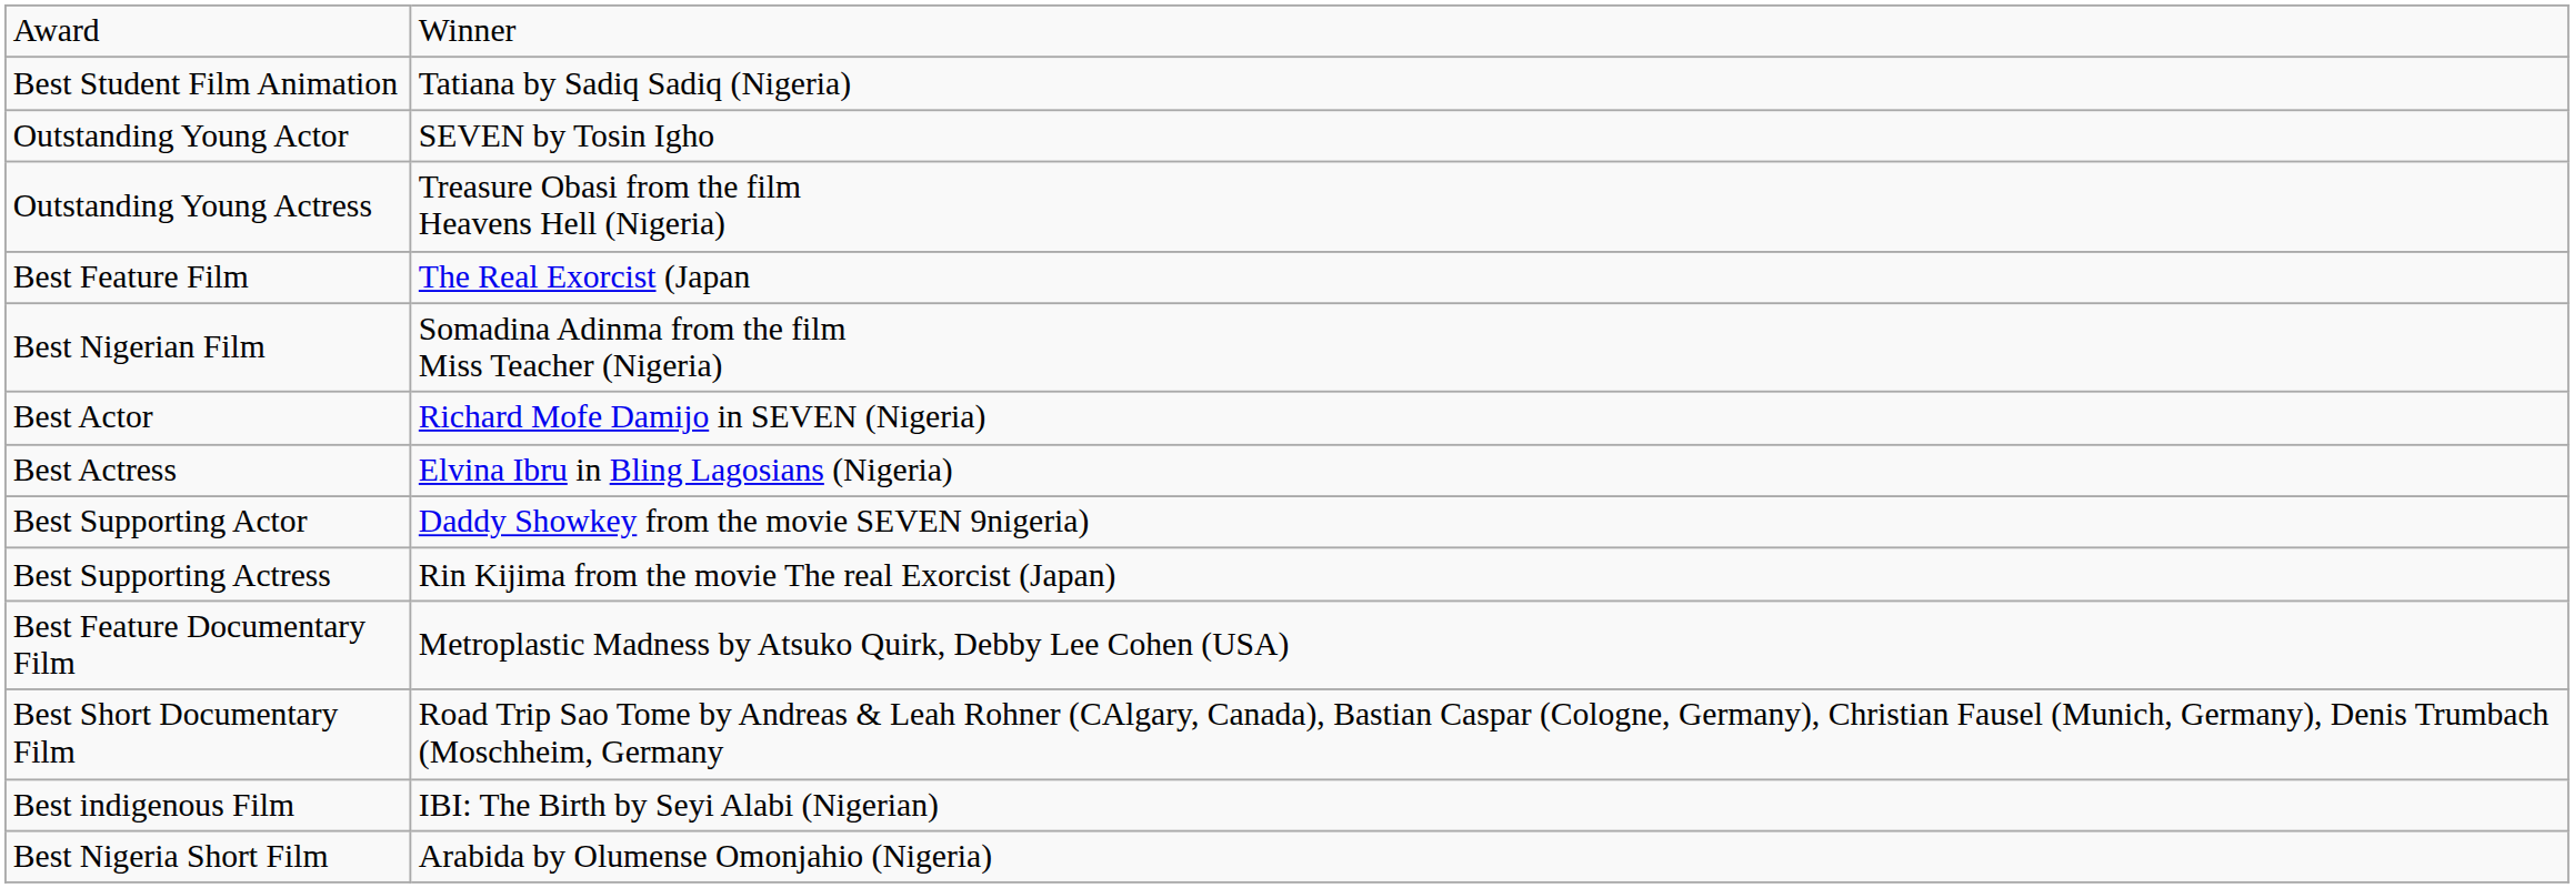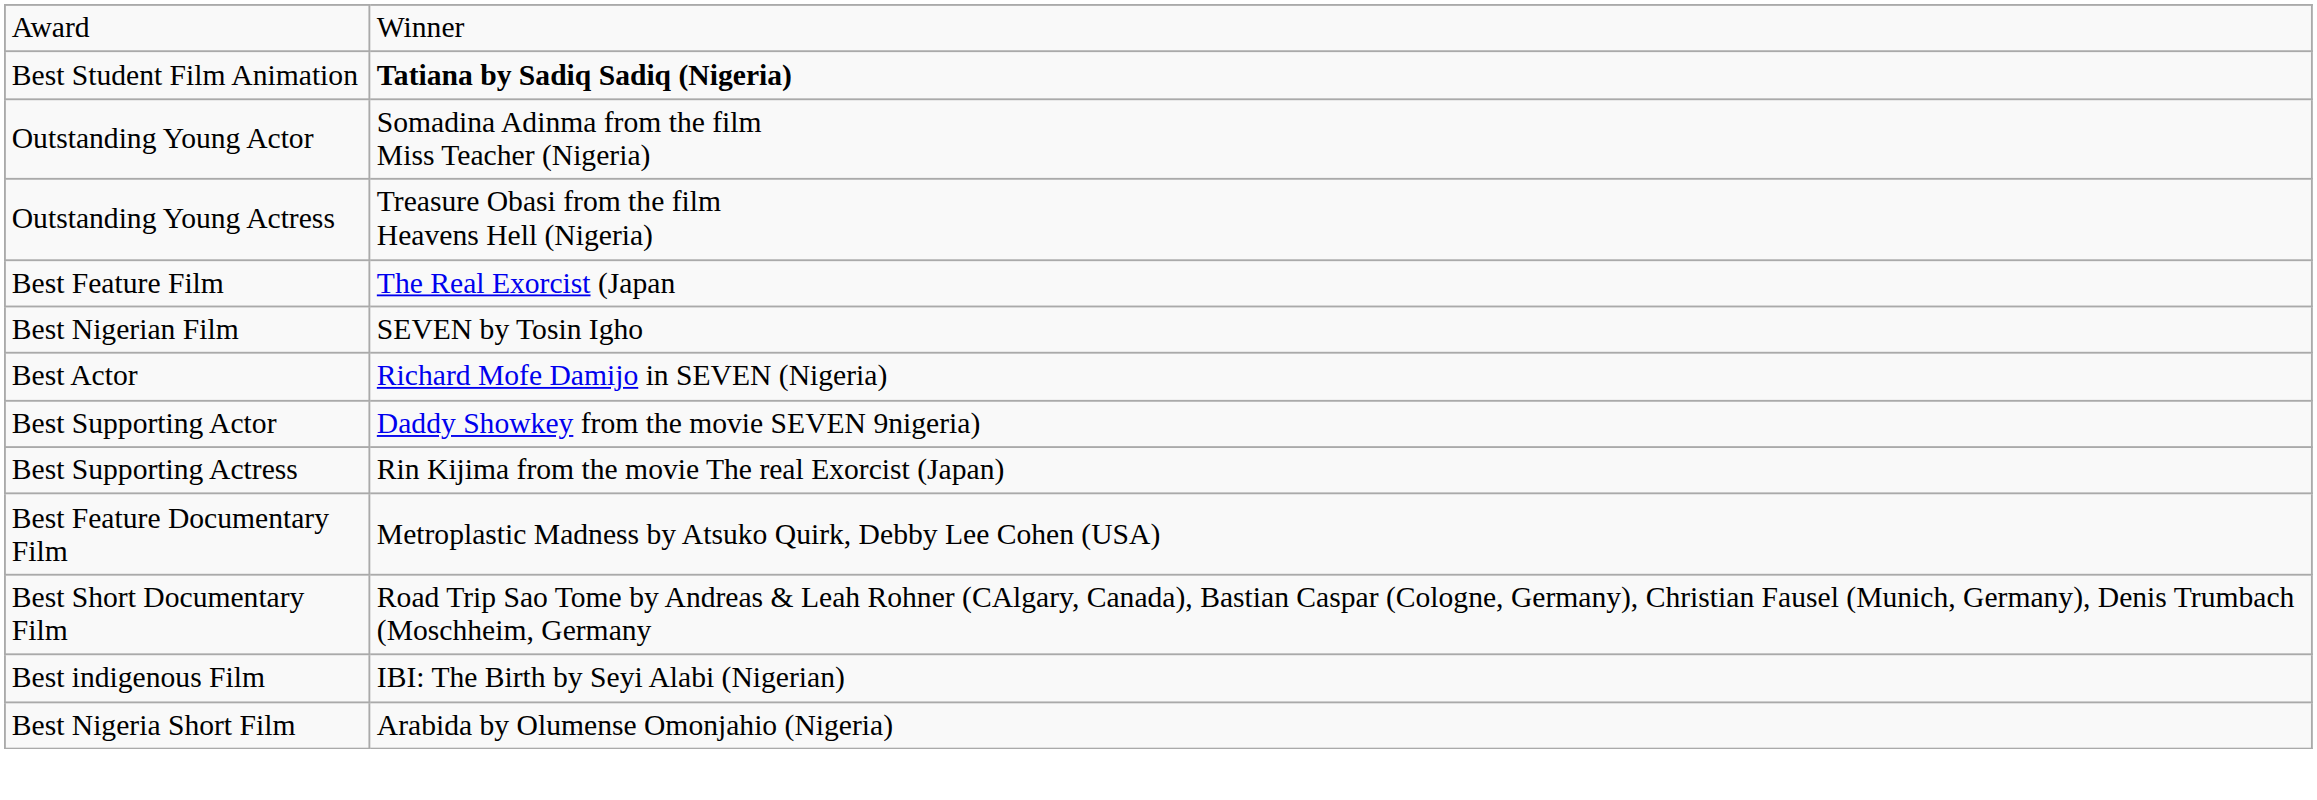 <table class="wikitable">
 <tr>
 <td>Award</td>
 <td>Winner</td>
 </tr>
 <tr>
 <td>Best Student Film Animation</td>
-<td>Tatiana by Sadiq Sadiq (Nigeria)</td>
+<td><strong>Tatiana by Sadiq Sadiq (Nigeria)</strong></td>
 </tr>
 <tr>
 <td>Outstanding Young Actor</td>
-<td>SEVEN by Tosin Igho</td>
+<td>Somadina Adinma from the film<br>Miss Teacher (Nigeria)</td>
 </tr>
 <tr>
 <td>Outstanding Young Actress</td>
 <td>Treasure Obasi from the film<br>Heavens Hell (Nigeria)</td>
 </tr>
 <tr>
 <td>Best Feature Film</td>
 <td><a href='#'>The Real Exorcist</a> (Japan</td>
 </tr>
 <tr>
 <td>Best Nigerian Film</td>
-<td>Somadina Adinma from the film<br>Miss Teacher (Nigeria)</td>
+<td>SEVEN by Tosin Igho</td>
 </tr>
 <tr>
 <td>Best Actor</td>
 <td><a href='#'>Richard Mofe Damijo</a> in SEVEN (Nigeria)</td>
-</tr>
-<tr>
-<td>Best Actress</td>
-<td><a href='#'>Elvina Ibru</a> in <a href='#'>Bling Lagosians</a> (Nigeria)</td>
 </tr>
 <tr>
 <td>Best Supporting Actor</td>
 <td><a href='#'>Daddy Showkey</a> from the movie SEVEN 9nigeria)</td>
 </tr>
 <tr>
 <td>Best Supporting Actress</td>
 <td>Rin Kijima from the movie The real Exorcist (Japan)</td>
 </tr>
 <tr>
 <td>Best Feature Documentary Film</td>
 <td>Metroplastic Madness by Atsuko Quirk, Debby Lee Cohen (USA)</td>
 </tr>
 <tr>
 <td>Best Short Documentary Film</td>
 <td>Road Trip Sao Tome by Andreas & Leah Rohner (CAlgary, Canada), Bastian Caspar (Cologne, Germany), Christian Fausel (Munich, Germany), Denis Trumbach (Moschheim, Germany</td>
 </tr>
 <tr>
 <td>Best indigenous Film</td>
 <td>IBI: The Birth by Seyi Alabi (Nigerian)</td>
 </tr>
 <tr>
 <td>Best Nigeria Short Film</td>
 <td>Arabida by Olumense Omonjahio (Nigeria)</td>
 </tr>
 </table>
